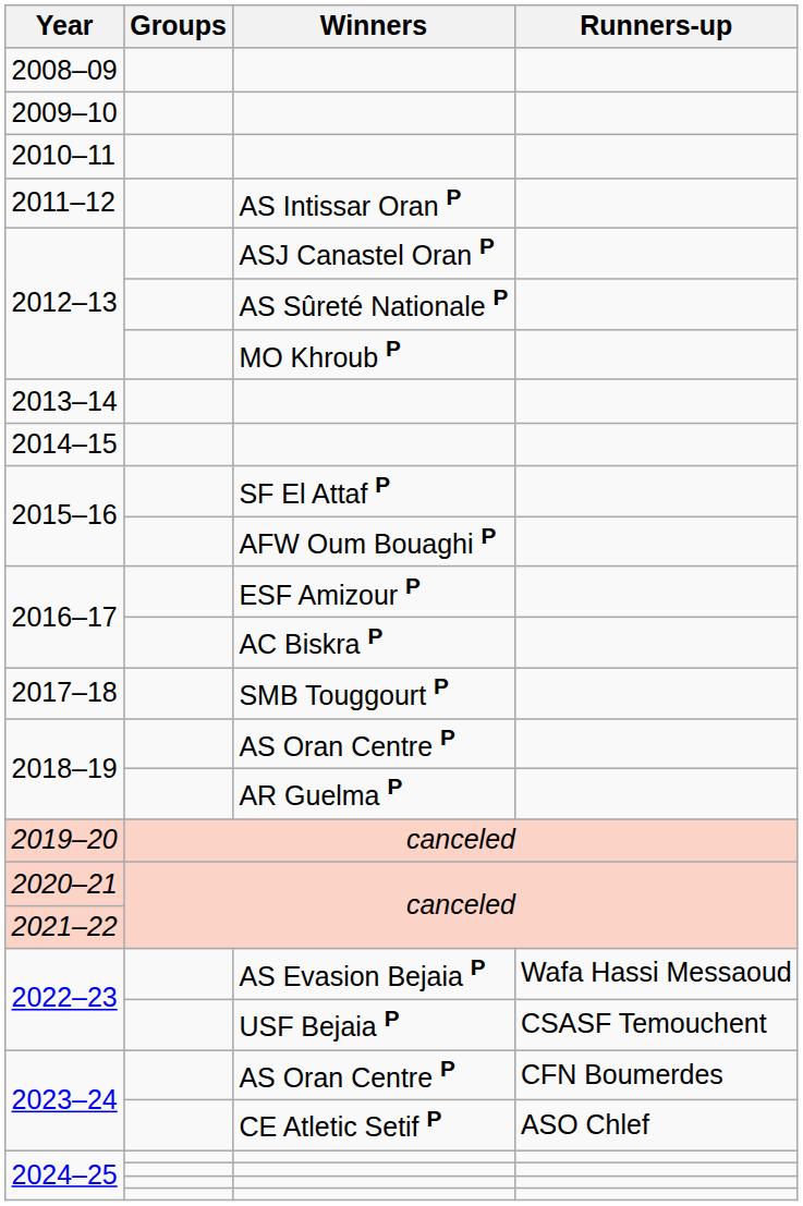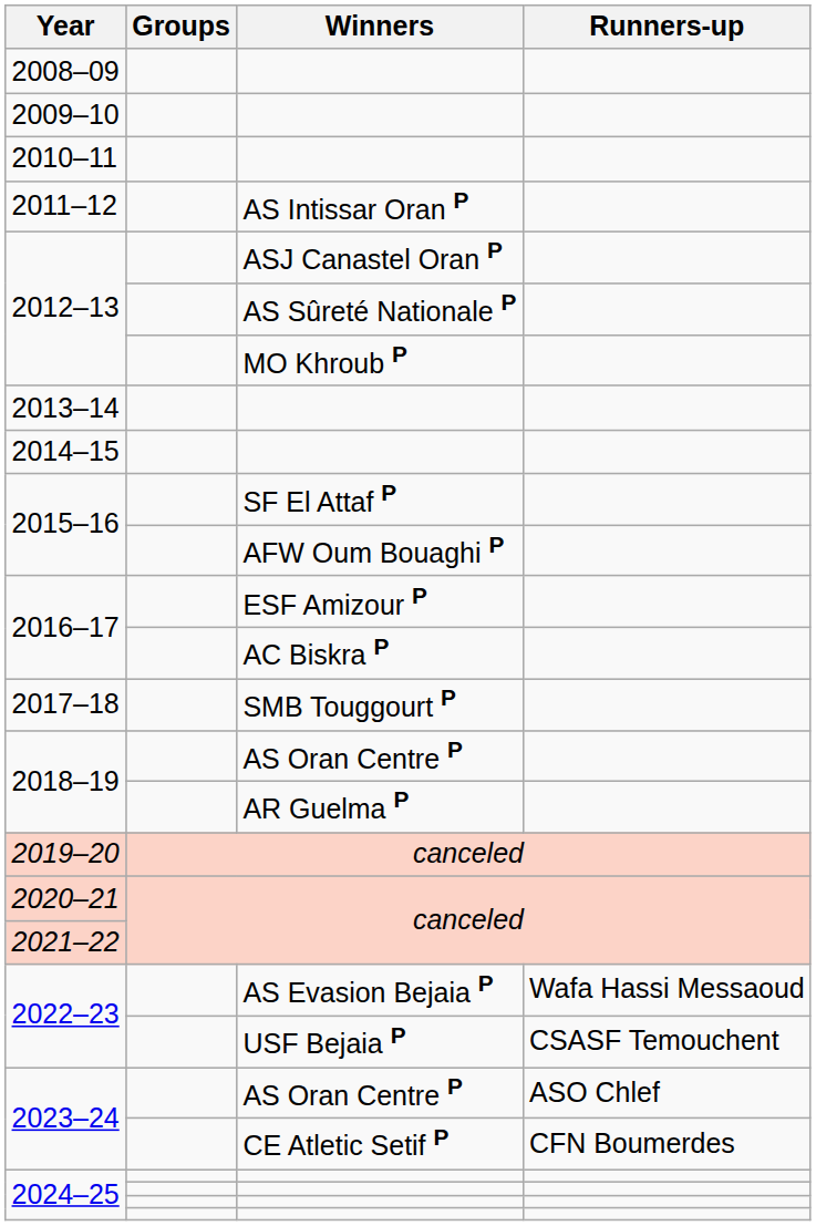 <table class="wikitable">
 <tr>
 <th>Year</th>
 <th>Groups</th>
 <th>Winners</th>
 <th>Runners-up</th>
 </tr>
 <tr>
 <td>2008–09</td>
 <td></td>
 <td></td>
 <td></td>
 </tr>
 <tr>
 <td>2009–10</td>
 <td></td>
 <td></td>
 <td></td>
 </tr>
 <tr>
 <td>2010–11</td>
 <td></td>
 <td></td>
 <td></td>
 </tr>
 <tr>
 <td>2011–12</td>
 <td></td>
 <td>AS Intissar Oran <sup><strong>P</strong></sup></td>
 <td></td>
 </tr>
 <tr>
 <td rowspan=3>2012–13</td>
 <td></td>
 <td>ASJ Canastel Oran <sup><strong>P</strong></sup></td>
 <td></td>
 </tr>
 <tr>
 <td></td>
 <td>AS Sûreté Nationale <sup><strong>P</strong></sup></td>
 <td></td>
 </tr>
 <tr>
 <td></td>
 <td>MO Khroub <sup><strong>P</strong></sup></td>
 <td></td>
 </tr>
 <tr>
 <td>2013–14</td>
 <td></td>
 <td></td>
 <td></td>
 </tr>
 <tr>
 <td>2014–15</td>
 <td></td>
 <td></td>
 <td></td>
 </tr>
 <tr>
 <td rowspan=2>2015–16</td>
 <td></td>
 <td>SF El Attaf <sup><strong>P</strong></sup></td>
 <td></td>
 </tr>
 <tr>
 <td></td>
 <td>AFW Oum Bouaghi <sup><strong>P</strong></sup></td>
 <td></td>
 </tr>
 <tr>
 <td rowspan=2>2016–17</td>
 <td></td>
 <td>ESF Amizour <sup><strong>P</strong></sup></td>
 <td></td>
 </tr>
 <tr>
 <td></td>
 <td>AC Biskra <sup><strong>P</strong></sup></td>
 <td></td>
 </tr>
 <tr>
 <td>2017–18</td>
 <td></td>
 <td>SMB Touggourt <sup><strong>P</strong></sup></td>
 <td></td>
 </tr>
 <tr>
 <td rowspan=2>2018–19</td>
 <td></td>
 <td>AS Oran Centre <sup><strong>P</strong></sup></td>
 <td></td>
 </tr>
 <tr>
 <td></td>
 <td>AR Guelma <sup><strong>P</strong></sup></td>
 <td></td>
 </tr>
 <tr bgcolor=#fcd3c7>
 <td><em>2019–20</em></td>
 <td align=center colspan=3><em>canceled </em></td>
 </tr>
 <tr bgcolor=#fcd3c7>
 <td><em>2020–21</em></td>
 <td align=center colspan=3 rowspan=2><em>canceled</em></td>
 </tr>
 <tr bgcolor=#fcd3c7>
 <td><em>2021–22</em></td>
 </tr>
 <tr>
 <td rowspan=2><a href='#'>2022–23</a></td>
 <td></td>
 <td>AS Evasion Bejaia <sup><strong>P</strong></sup></td>
 <td>Wafa Hassi Messaoud</td>
 </tr>
 <tr>
 <td></td>
 <td>USF Bejaia <sup><strong>P</strong></sup></td>
 <td>CSASF Temouchent</td>
 </tr>
 <tr>
 <td rowspan=2><a href='#'>2023–24</a></td>
 <td></td>
 <td>AS Oran Centre <sup><strong>P</strong></sup></td>
-<td>CFN Boumerdes</td>
+<td>ASO Chlef</td>
 </tr>
 <tr>
 <td></td>
 <td>CE Atletic Setif <sup><strong>P</strong></sup></td>
-<td>ASO Chlef</td>
+<td>CFN Boumerdes</td>
 </tr>
 <tr>
 <td rowspan=4><a href='#'>2024–25</a></td>
 <td></td>
 <td></td>
 <td></td>
 </tr>
 <tr>
 <td></td>
 <td></td>
 <td></td>
 </tr>
 <tr>
 <td></td>
 <td></td>
 <td></td>
 </tr>
 <tr>
 <td></td>
 <td></td>
 <td></td>
 </tr>
 </table>
